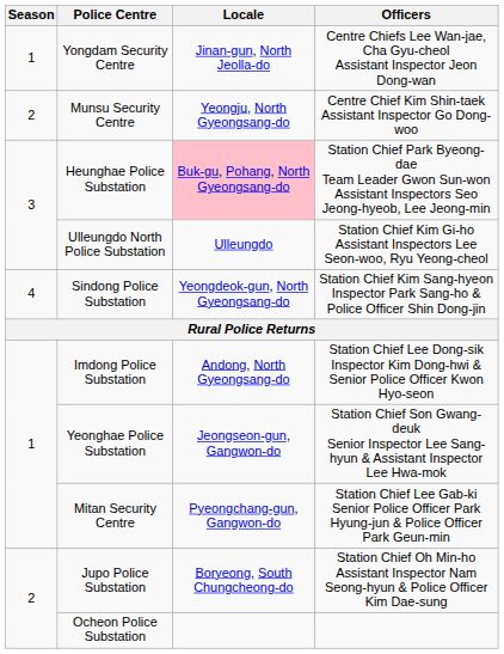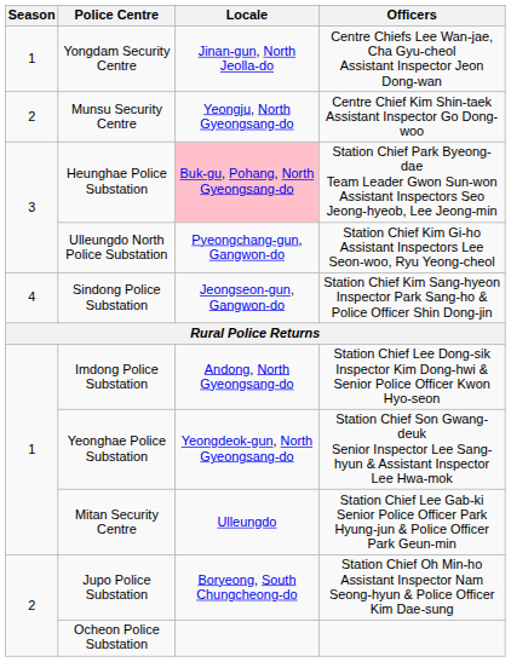 <table class="wikitable" style="text-align:center;">
 <tr>
 <th>Season</th>
 <th>Police Centre</th>
 <th>Locale</th>
 <th>Officers</th>
 </tr>
 <tr>
 <td>1</td>
 <td>Yongdam Security Centre</td>
 <td><a href='#'>Jinan-gun</a>, <a href='#'>North Jeolla-do</a></td>
 <td>Centre Chiefs Lee Wan-jae, Cha Gyu-cheol<br>Assistant Inspector Jeon Dong-wan</td>
 </tr>
 <tr>
 <td>2</td>
 <td>Munsu Security Centre</td>
 <td><a href='#'>Yeongju</a>, <a href='#'>North Gyeongsang-do</a></td>
 <td>Centre Chief Kim Shin-taek<br>Assistant Inspector Go Dong-woo</td>
 </tr>
 <tr>
 <td rowspan="2">3</td>
 <td>Heunghae Police Substation</td>
 <td style="background: pink;"><a href='#'>Buk-gu</a>, <a href='#'>Pohang</a>, <a href='#'>North Gyeongsang-do</a></td>
 <td>Station Chief Park Byeong-dae<br>Team Leader Gwon Sun-won<br>Assistant Inspectors Seo Jeong-hyeob, Lee Jeong-min</td>
 </tr>
 <tr>
 <td>Ulleungdo North Police Substation</td>
-<td><a href='#'>Ulleungdo</a></td>
+<td><a href='#'>Pyeongchang-gun</a>, <a href='#'>Gangwon-do</a></td>
 <td>Station Chief Kim Gi-ho<br>Assistant Inspectors Lee Seon-woo, Ryu Yeong-cheol</td>
 </tr>
 <tr>
 <td>4</td>
 <td>Sindong Police Substation</td>
-<td><a href='#'>Yeongdeok-gun</a>, <a href='#'>North Gyeongsang-do</a></td>
+<td><a href='#'>Jeongseon-gun</a>, <a href='#'>Gangwon-do</a></td>
 <td>Station Chief Kim Sang-hyeon<br>Inspector Park Sang-ho & Police Officer Shin Dong-jin</td>
 </tr>
 <tr>
 <th colspan="4"><strong><em>Rural Police Returns</em></strong></th>
 </tr>
 <tr>
 <td rowspan="3">1</td>
 <td>Imdong Police Substation</td>
 <td><a href='#'>Andong</a>, <a href='#'>North Gyeongsang-do</a></td>
 <td>Station Chief Lee Dong-sik<br>Inspector Kim Dong-hwi & Senior Police Officer Kwon Hyo-seon</td>
 </tr>
 <tr>
 <td>Yeonghae Police Substation</td>
-<td><a href='#'>Jeongseon-gun</a>, <a href='#'>Gangwon-do</a></td>
+<td><a href='#'>Yeongdeok-gun</a>, <a href='#'>North Gyeongsang-do</a></td>
 <td>Station Chief Son Gwang-deuk<br>Senior Inspector Lee Sang-hyun & Assistant Inspector Lee Hwa-mok</td>
 </tr>
 <tr>
 <td>Mitan Security Centre</td>
-<td><a href='#'>Pyeongchang-gun</a>, <a href='#'>Gangwon-do</a></td>
+<td><a href='#'>Ulleungdo</a></td>
 <td>Station Chief Lee Gab-ki<br>Senior Police Officer Park Hyung-jun & Police Officer Park Geun-min</td>
 </tr>
 <tr>
 <td rowspan="2">2</td>
 <td>Jupo Police Substation</td>
 <td><a href='#'>Boryeong</a>, <a href='#'>South Chungcheong-do</a></td>
 <td>Station Chief Oh Min-ho<br>Assistant Inspector Nam Seong-hyun & Police Officer Kim Dae-sung</td>
 </tr>
 <tr>
 <td>Ocheon Police Substation</td>
 <td></td>
 <td></td>
 </tr>
 </table>
